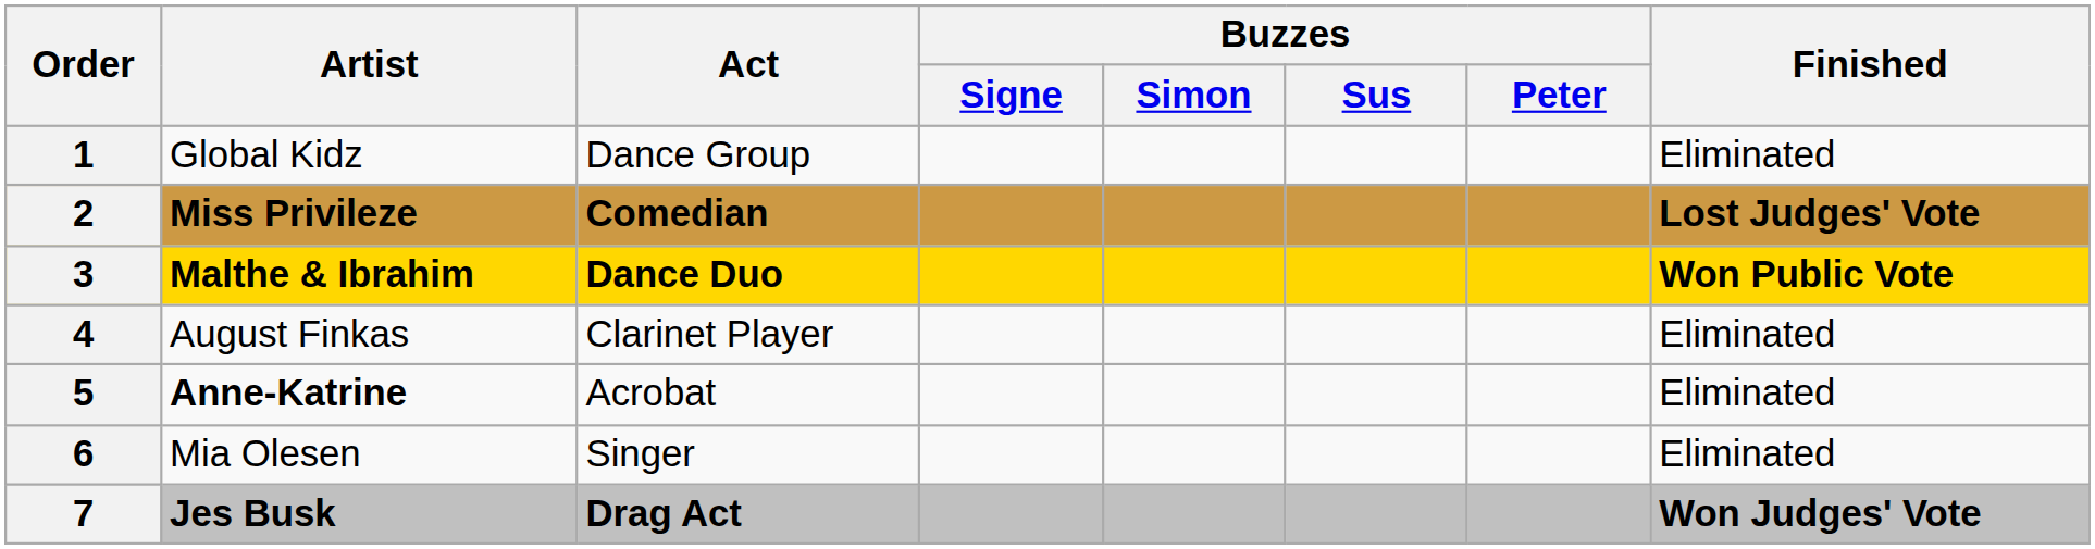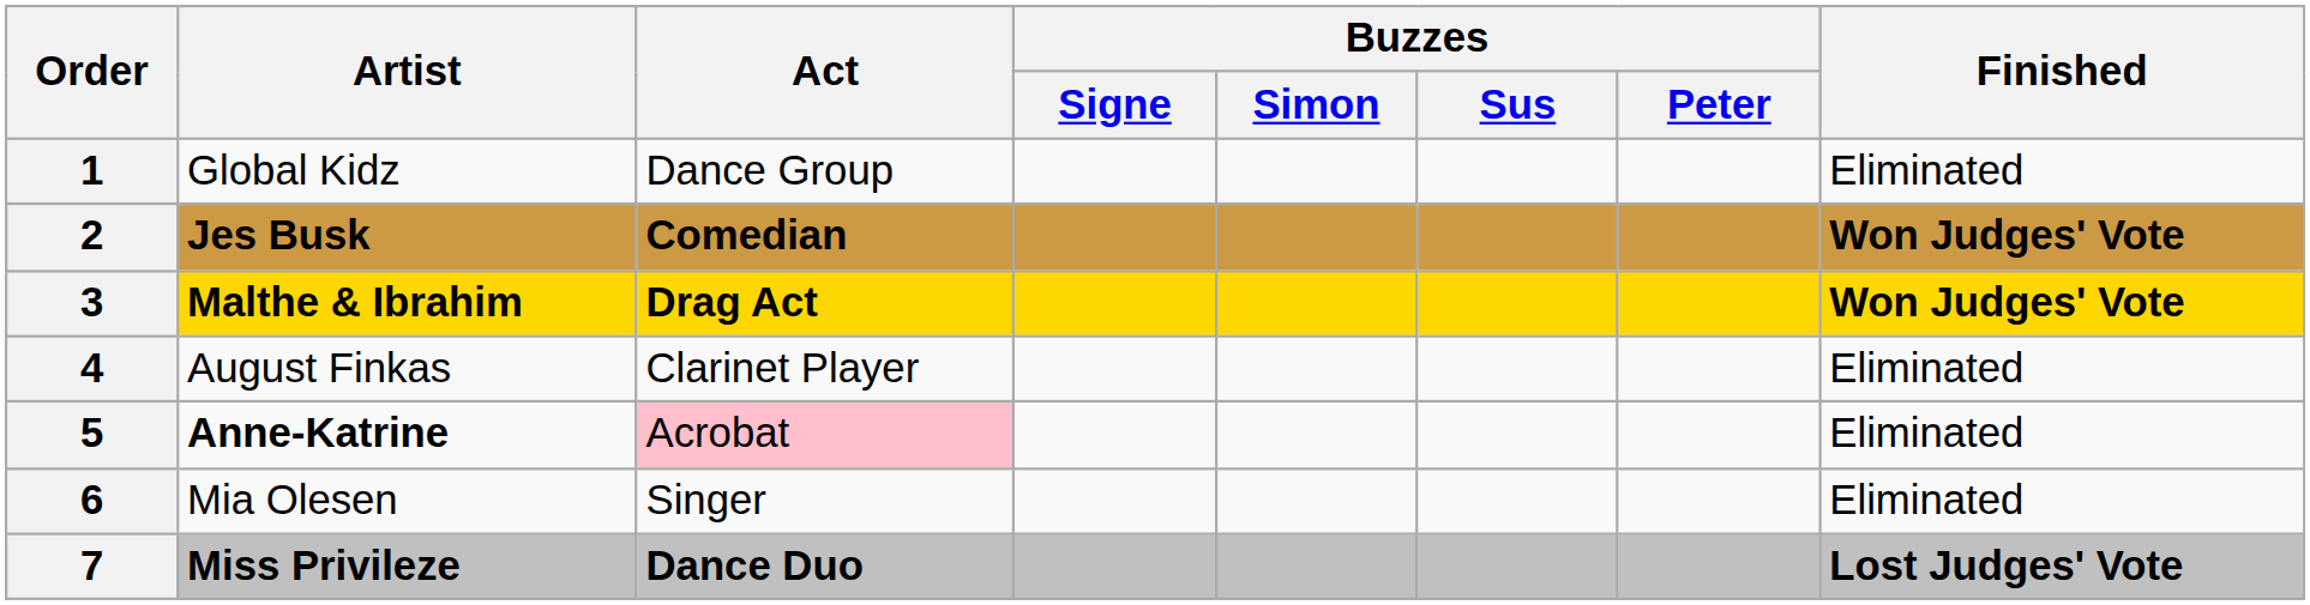 <table class="wikitable sortable" width="100%">
 <tr>
 <th rowspan="2">Order</th>
 <th rowspan="2" class="unsortable">Artist</th>
 <th rowspan="2" class="unsortable">Act</th>
 <th colspan="4" class="unsortable">Buzzes</th>
 <th rowspan="2">Finished</th>
 </tr>
 <tr>
 <th width="70"><a href='#'>Signe</a></th>
 <th width="70"><a href='#'>Simon</a></th>
 <th width="70"><a href='#'>Sus</a></th>
 <th width="70"><a href='#'>Peter</a></th>
 </tr>
 <tr>
 <th>1</th>
 <td>Global Kidz</td>
 <td>Dance Group</td>
 <td></td>
 <td></td>
 <td></td>
 <td align="center"></td>
 <td>Eliminated</td>
 </tr>
 <tr style="background:#c94;">
 <th>2</th>
-<td><strong>Miss Privileze</strong> </td>
+<td><strong>Jes Busk</strong></td>
 <td><strong>Comedian</strong></td>
 <td></td>
 <td></td>
 <td></td>
 <td></td>
-<td><strong>Lost Judges' Vote</strong></td>
+<td><strong>Won Judges' Vote</strong></td>
 </tr>
 <tr style="background:gold;">
 <th>3</th>
 <td><strong>Malthe & Ibrahim</strong></td>
-<td><strong>Dance Duo</strong></td>
+<td><strong>Drag Act</strong></td>
 <td align="center"></td>
 <td></td>
 <td></td>
 <td></td>
-<td><strong>Won Public Vote</strong></td>
+<td><strong>Won Judges' Vote</strong></td>
 </tr>
 <tr>
 <th>4</th>
 <td>August Finkas</td>
 <td>Clarinet Player</td>
 <td></td>
 <td></td>
 <td></td>
 <td></td>
 <td>Eliminated</td>
 </tr>
 <tr>
 <th>5</th>
 <td><strong>Anne-Katrine</strong></td>
-<td>Acrobat</td>
+<td style="background: pink;">Acrobat</td>
 <td></td>
 <td></td>
 <td align="center"></td>
 <td align="center"></td>
 <td>Eliminated</td>
 </tr>
 <tr>
 <th>6</th>
 <td>Mia Olesen</td>
 <td>Singer</td>
 <td></td>
 <td></td>
 <td></td>
 <td></td>
 <td>Eliminated</td>
 </tr>
 <tr style="background:silver;">
 <th>7</th>
-<td><strong>Jes Busk</strong></td>
-<td><strong>Drag Act</strong></td>
+<td><strong>Miss Privileze</strong> </td>
+<td><strong>Dance Duo</strong></td>
 <td align="center"></td>
 <td align="center"></td>
 <td align="center"></td>
 <td></td>
-<td><strong>Won Judges' Vote</strong></td>
+<td><strong>Lost Judges' Vote</strong></td>
 </tr>
 </table>
